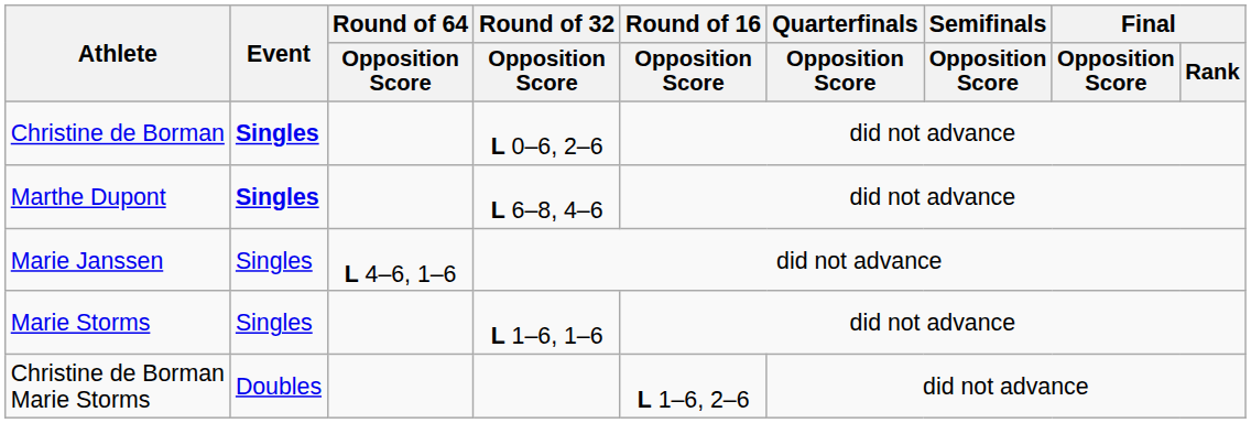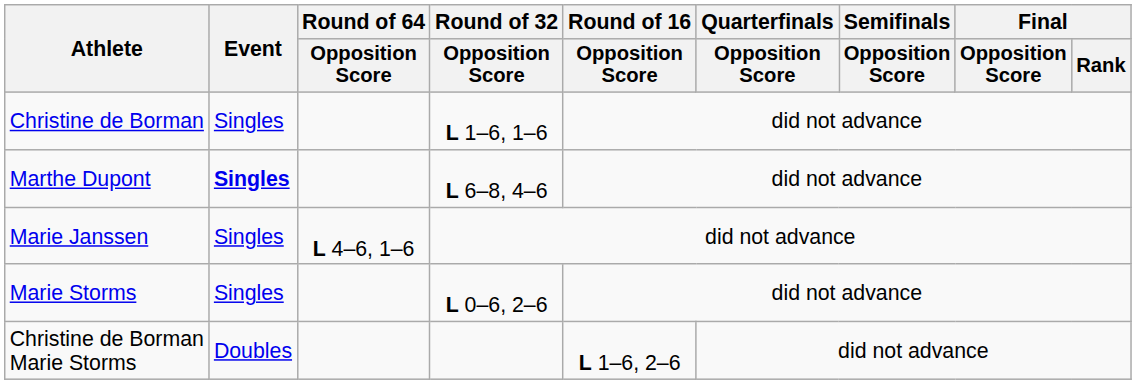 <table class=wikitable style="font-size:90%">
 <tr>
 <th rowspan=2>Athlete</th>
 <th rowspan=2>Event</th>
 <th>Round of 64</th>
 <th>Round of 32</th>
 <th>Round of 16</th>
 <th>Quarterfinals</th>
 <th>Semifinals</th>
 <th colspan=2>Final</th>
 </tr>
 <tr style="font-size:95%">
 <th>Opposition<br>Score</th>
 <th>Opposition<br>Score</th>
 <th>Opposition<br>Score</th>
 <th>Opposition<br>Score</th>
 <th>Opposition<br>Score</th>
 <th>Opposition<br>Score</th>
 <th>Rank</th>
 </tr>
 <tr align=center>
 <td align=left><a href='#'>Christine de Borman</a></td>
-<td align=left><strong><a href='#'>Singles</a></strong></td>
+<td align=left><a href='#'>Singles</a></td>
 <td></td>
-<td><br> <strong>L</strong> 0–6, 2–6</td>
+<td><br> <strong>L</strong> 1–6, 1–6</td>
 <td colspan=5>did not advance</td>
 </tr>
 <tr align=center>
 <td align=left><a href='#'>Marthe Dupont</a></td>
 <td align=left><strong><a href='#'>Singles</a></strong></td>
 <td></td>
 <td><br> <strong>L</strong> 6–8, 4–6</td>
 <td colspan=5>did not advance</td>
 </tr>
 <tr align=center>
 <td align=left><a href='#'>Marie Janssen</a></td>
 <td align=left><a href='#'>Singles</a></td>
 <td><br> <strong>L</strong> 4–6, 1–6</td>
 <td colspan=6>did not advance</td>
 </tr>
 <tr align=center>
 <td align=left><a href='#'>Marie Storms</a></td>
 <td align=left><a href='#'>Singles</a></td>
 <td></td>
-<td><br> <strong>L</strong> 1–6, 1–6</td>
+<td><br> <strong>L</strong> 0–6, 2–6</td>
 <td colspan=5>did not advance</td>
 </tr>
 <tr align=center>
 <td align=left>Christine de Borman <br> Marie Storms</td>
 <td align=left><a href='#'>Doubles</a></td>
 <td></td>
 <td></td>
 <td> <br> <strong>L</strong> 1–6, 2–6</td>
 <td colspan=4>did not advance</td>
 </tr>
 </table>
